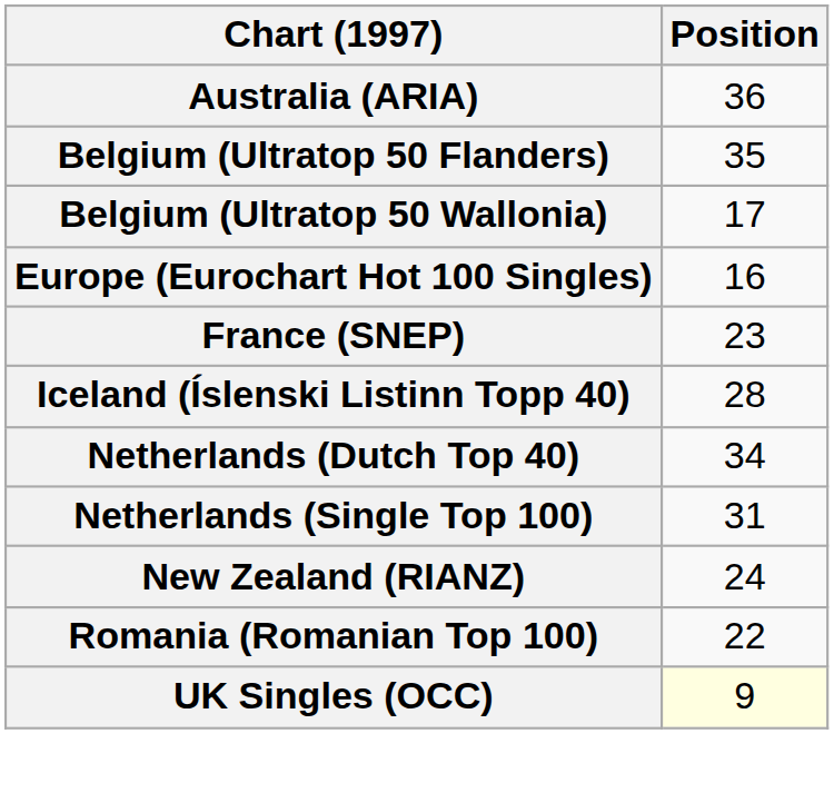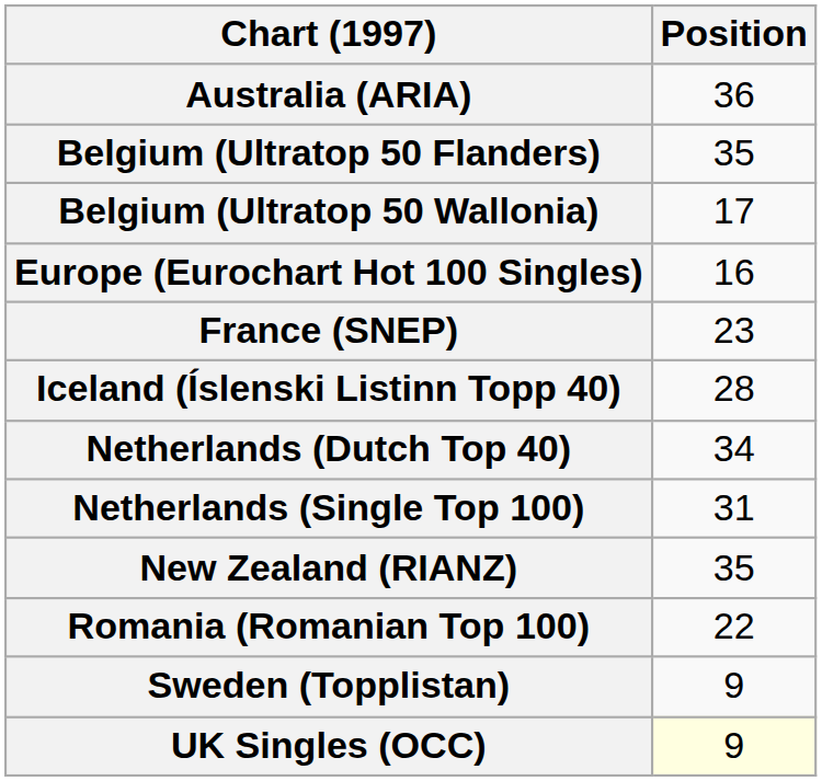 <table class="wikitable sortable plainrowheaders" style="text-align:center">
 <tr>
 <th scope="col">Chart (1997)</th>
 <th scope="col">Position</th>
 </tr>
 <tr>
 <th scope="row">Australia (ARIA)</th>
 <td>36</td>
 </tr>
 <tr>
 <th scope="row">Belgium (Ultratop 50 Flanders)</th>
 <td>35</td>
 </tr>
 <tr>
 <th scope="row">Belgium (Ultratop 50 Wallonia)</th>
 <td>17</td>
 </tr>
 <tr>
 <th scope="row">Europe (Eurochart Hot 100 Singles)</th>
 <td>16</td>
 </tr>
 <tr>
 <th scope="row">France (SNEP)</th>
 <td>23</td>
 </tr>
 <tr>
 <th scope="row">Iceland (Íslenski Listinn Topp 40)</th>
 <td>28</td>
 </tr>
 <tr>
 <th scope="row">Netherlands (Dutch Top 40)</th>
 <td>34</td>
 </tr>
 <tr>
 <th scope="row">Netherlands (Single Top 100)</th>
 <td>31</td>
 </tr>
 <tr>
 <th scope="row">New Zealand (RIANZ)</th>
-<td>24</td>
+<td>35</td>
 </tr>
 <tr>
 <th scope="row">Romania (Romanian Top 100)</th>
 <td>22</td>
 </tr>
 <tr>
+<th scope="row">Sweden (Topplistan)</th>
+<td>9</td>
+</tr>
+<tr>
 <th scope="row">UK Singles (OCC)</th>
 <td style="background: lightyellow;">9</td>
 </tr>
 </table>
